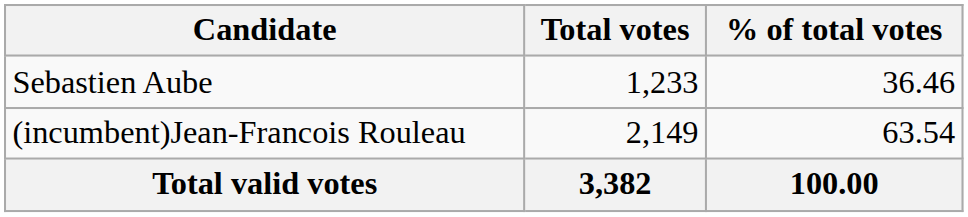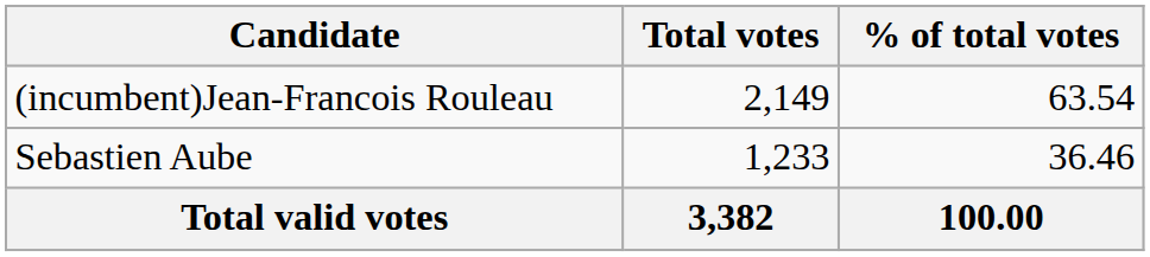 <table style="width:475px;" class="wikitable">
 <tr bgcolor="#EEEEEE">
 <th align="left">Candidate</th>
 <th align="right">Total votes</th>
 <th align="right">% of total votes</th>
 </tr>
 <tr>
+<td align="left">(incumbent)Jean-Francois Rouleau</td>
+<td align="right">2,149</td>
+<td align="right">63.54</td>
+</tr>
+<tr>
 <td align="left">Sebastien Aube</td>
 <td align="right">1,233</td>
 <td align="right">36.46</td>
-</tr>
-<tr>
-<td align="left">(incumbent)Jean-Francois Rouleau</td>
-<td align="right">2,149</td>
-<td align="right">63.54</td>
 </tr>
 <tr bgcolor="#EEEEEE">
 <th align="left">Total valid votes</th>
 <th align="right"><strong>3,382</strong></th>
 <th align="right"><strong>100.00</strong></th>
 </tr>
 </table>
